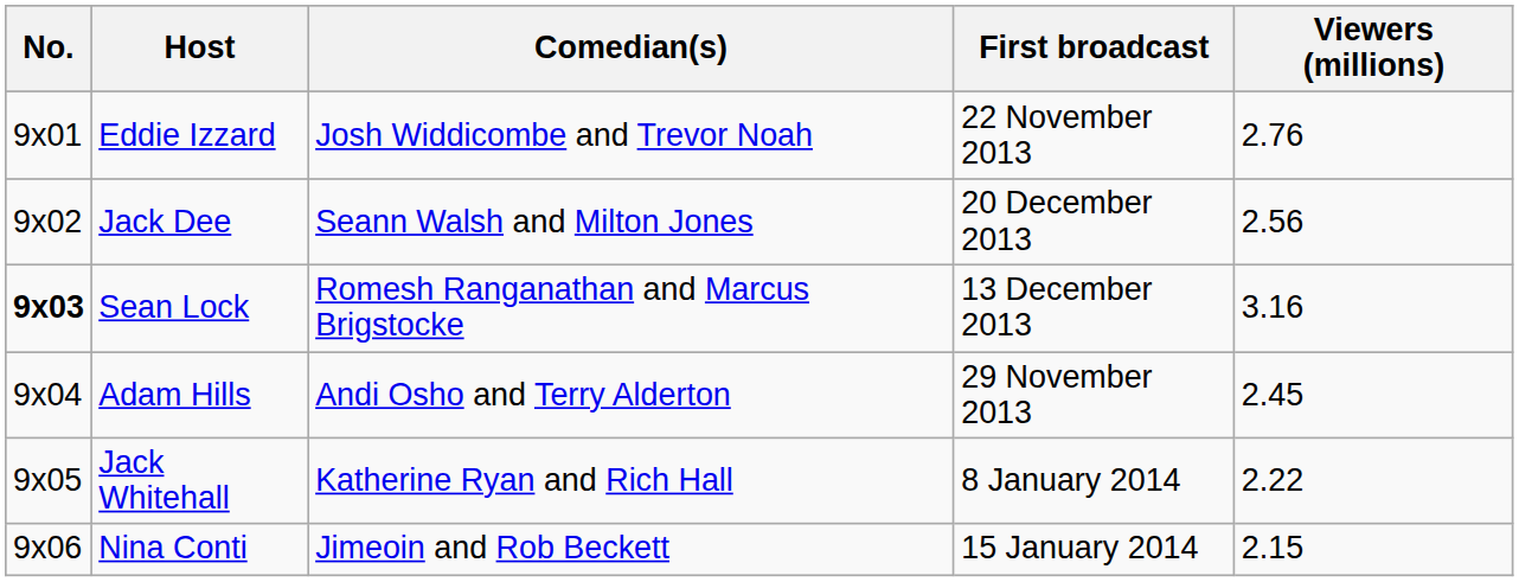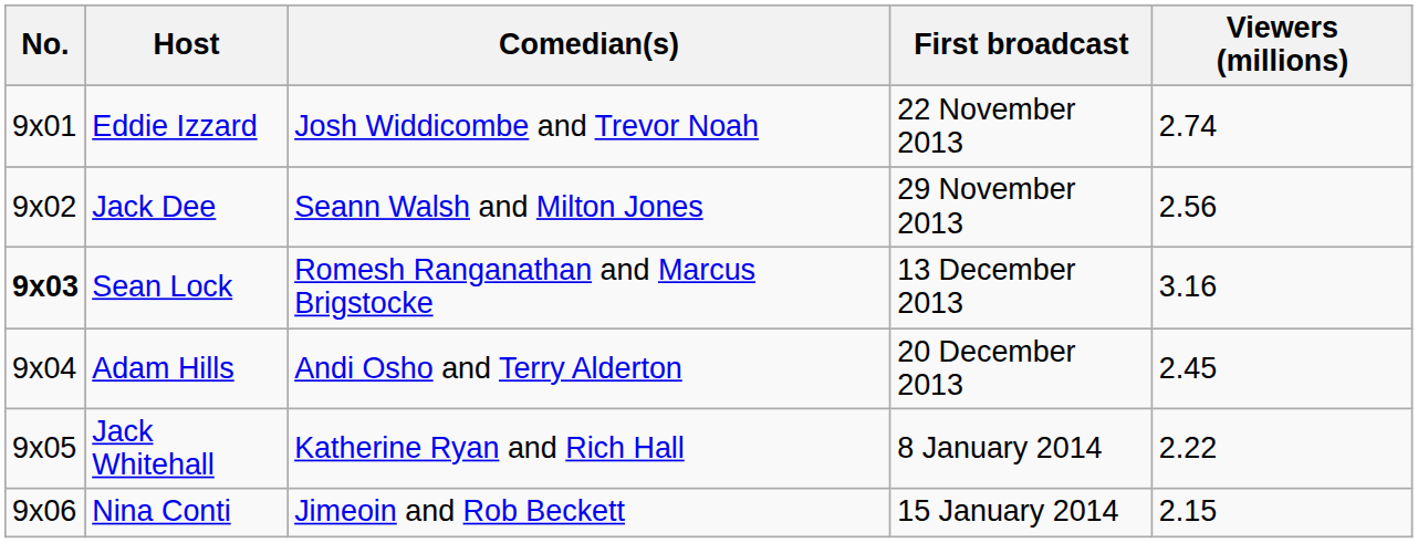 <table class="wikitable" style="width:60%;">
 <tr>
 <th>No.</th>
 <th>Host</th>
 <th>Comedian(s)</th>
 <th>First broadcast</th>
 <th>Viewers (millions)</th>
 </tr>
 <tr>
 <td>9x01</td>
 <td><a href='#'>Eddie Izzard</a></td>
 <td><a href='#'>Josh Widdicombe</a> and <a href='#'>Trevor Noah</a></td>
 <td>22 November 2013</td>
-<td>2.76</td>
+<td>2.74</td>
 </tr>
 <tr>
 <td>9x02</td>
 <td><a href='#'>Jack Dee</a></td>
 <td><a href='#'>Seann Walsh</a> and <a href='#'>Milton Jones</a></td>
-<td>20 December 2013</td>
+<td>29 November 2013</td>
 <td>2.56</td>
 </tr>
 <tr>
 <td><strong>9x03</strong></td>
 <td><a href='#'>Sean Lock</a></td>
 <td><a href='#'>Romesh Ranganathan</a> and <a href='#'>Marcus Brigstocke</a></td>
 <td>13 December 2013</td>
 <td>3.16</td>
 </tr>
 <tr>
 <td>9x04</td>
 <td><a href='#'>Adam Hills</a></td>
 <td><a href='#'>Andi Osho</a> and <a href='#'>Terry Alderton</a></td>
-<td>29 November 2013</td>
+<td>20 December 2013</td>
 <td>2.45</td>
 </tr>
 <tr>
 <td>9x05</td>
 <td><a href='#'>Jack Whitehall</a></td>
 <td><a href='#'>Katherine Ryan</a> and <a href='#'>Rich Hall</a></td>
 <td>8 January 2014</td>
 <td>2.22</td>
 </tr>
 <tr>
 <td>9x06</td>
 <td><a href='#'>Nina Conti</a></td>
 <td><a href='#'>Jimeoin</a> and <a href='#'>Rob Beckett</a></td>
 <td>15 January 2014</td>
 <td>2.15</td>
 </tr>
 </table>
